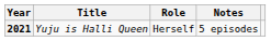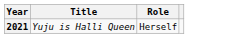 <table class="wikitable plainrowheaders">
 <tr>
 <th scope="col">Year</th>
 <th scope="col">Title</th>
 <th scope="col">Role</th>
-<th scope="col">Notes</th>
 <th scope="col" class="unsortable"></th>
 </tr>
 <tr>
 <th scope="row">2021</th>
 <td><em>Yuju is Halli Queen</em></td>
 <td>Herself</td>
-<td>5 episodes</td>
 <td style="text-align:center"></td>
 </tr>
 </table>
